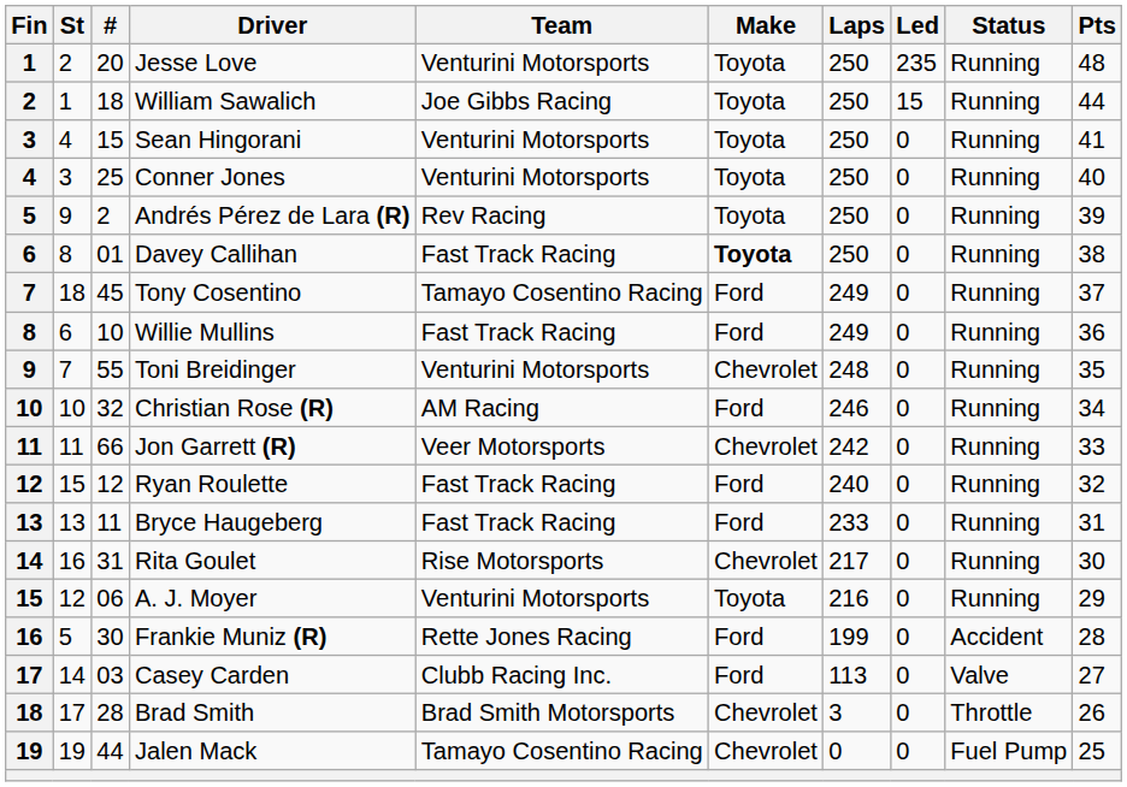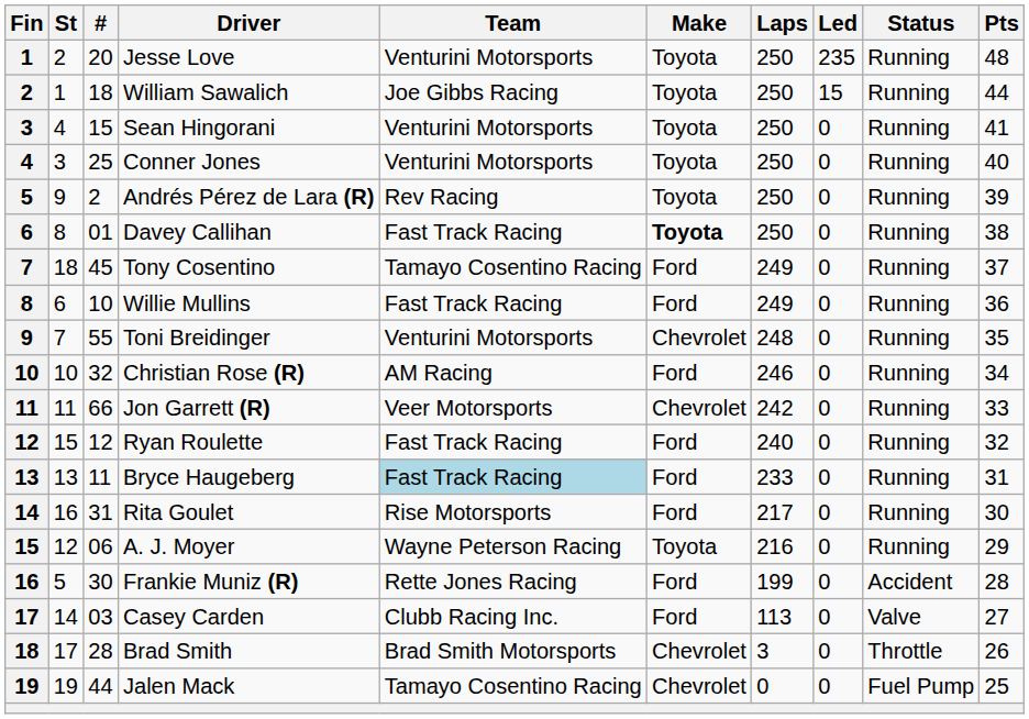 <table class="wikitable" style="font-size:95%">
 <tr>
 <th>Fin</th>
 <th>St</th>
 <th>#</th>
 <th>Driver</th>
 <th>Team</th>
 <th>Make</th>
 <th>Laps</th>
 <th>Led</th>
 <th>Status</th>
 <th>Pts</th>
 </tr>
 <tr>
 <th>1</th>
 <td>2</td>
 <td>20</td>
 <td>Jesse Love</td>
 <td>Venturini Motorsports</td>
 <td>Toyota</td>
 <td>250</td>
 <td>235</td>
 <td>Running</td>
 <td>48</td>
 </tr>
 <tr>
 <th>2</th>
 <td>1</td>
 <td>18</td>
 <td>William Sawalich</td>
 <td>Joe Gibbs Racing</td>
 <td>Toyota</td>
 <td>250</td>
 <td>15</td>
 <td>Running</td>
 <td>44</td>
 </tr>
 <tr>
 <th>3</th>
 <td>4</td>
 <td>15</td>
 <td>Sean Hingorani</td>
 <td>Venturini Motorsports</td>
 <td>Toyota</td>
 <td>250</td>
 <td>0</td>
 <td>Running</td>
 <td>41</td>
 </tr>
 <tr>
 <th>4</th>
 <td>3</td>
 <td>25</td>
 <td>Conner Jones</td>
 <td>Venturini Motorsports</td>
 <td>Toyota</td>
 <td>250</td>
 <td>0</td>
 <td>Running</td>
 <td>40</td>
 </tr>
 <tr>
 <th>5</th>
 <td>9</td>
 <td>2</td>
 <td>Andrés Pérez de Lara <strong>(R)</strong></td>
 <td>Rev Racing</td>
 <td>Toyota</td>
 <td>250</td>
 <td>0</td>
 <td>Running</td>
 <td>39</td>
 </tr>
 <tr>
 <th>6</th>
 <td>8</td>
 <td>01</td>
 <td>Davey Callihan</td>
 <td>Fast Track Racing</td>
 <td><strong>Toyota</strong></td>
 <td>250</td>
 <td>0</td>
 <td>Running</td>
 <td>38</td>
 </tr>
 <tr>
 <th>7</th>
 <td>18</td>
 <td>45</td>
 <td>Tony Cosentino</td>
 <td>Tamayo Cosentino Racing</td>
 <td>Ford</td>
 <td>249</td>
 <td>0</td>
 <td>Running</td>
 <td>37</td>
 </tr>
 <tr>
 <th>8</th>
 <td>6</td>
 <td>10</td>
 <td>Willie Mullins</td>
 <td>Fast Track Racing</td>
 <td>Ford</td>
 <td>249</td>
 <td>0</td>
 <td>Running</td>
 <td>36</td>
 </tr>
 <tr>
 <th>9</th>
 <td>7</td>
 <td>55</td>
 <td>Toni Breidinger</td>
 <td>Venturini Motorsports</td>
 <td>Chevrolet</td>
 <td>248</td>
 <td>0</td>
 <td>Running</td>
 <td>35</td>
 </tr>
 <tr>
 <th>10</th>
 <td>10</td>
 <td>32</td>
 <td>Christian Rose <strong>(R)</strong></td>
 <td>AM Racing</td>
 <td>Ford</td>
 <td>246</td>
 <td>0</td>
 <td>Running</td>
 <td>34</td>
 </tr>
 <tr>
 <th>11</th>
 <td>11</td>
 <td>66</td>
 <td>Jon Garrett <strong>(R)</strong></td>
 <td>Veer Motorsports</td>
 <td>Chevrolet</td>
 <td>242</td>
 <td>0</td>
 <td>Running</td>
 <td>33</td>
 </tr>
 <tr>
 <th>12</th>
 <td>15</td>
 <td>12</td>
 <td>Ryan Roulette</td>
 <td>Fast Track Racing</td>
 <td>Ford</td>
 <td>240</td>
 <td>0</td>
 <td>Running</td>
 <td>32</td>
 </tr>
 <tr>
 <th>13</th>
 <td>13</td>
 <td>11</td>
 <td>Bryce Haugeberg</td>
-<td>Fast Track Racing</td>
+<td style="background: lightblue;">Fast Track Racing</td>
 <td>Ford</td>
 <td>233</td>
 <td>0</td>
 <td>Running</td>
 <td>31</td>
 </tr>
 <tr>
 <th>14</th>
 <td>16</td>
 <td>31</td>
 <td>Rita Goulet</td>
 <td>Rise Motorsports</td>
-<td>Chevrolet</td>
+<td>Ford</td>
 <td>217</td>
 <td>0</td>
 <td>Running</td>
 <td>30</td>
 </tr>
 <tr>
 <th>15</th>
 <td>12</td>
 <td>06</td>
 <td>A. J. Moyer</td>
-<td>Venturini Motorsports</td>
+<td>Wayne Peterson Racing</td>
 <td>Toyota</td>
 <td>216</td>
 <td>0</td>
 <td>Running</td>
 <td>29</td>
 </tr>
 <tr>
 <th>16</th>
 <td>5</td>
 <td>30</td>
 <td>Frankie Muniz <strong>(R)</strong></td>
 <td>Rette Jones Racing</td>
 <td>Ford</td>
 <td>199</td>
 <td>0</td>
 <td>Accident</td>
 <td>28</td>
 </tr>
 <tr>
 <th>17</th>
 <td>14</td>
 <td>03</td>
 <td>Casey Carden</td>
 <td>Clubb Racing Inc.</td>
 <td>Ford</td>
 <td>113</td>
 <td>0</td>
 <td>Valve</td>
 <td>27</td>
 </tr>
 <tr>
 <th>18</th>
 <td>17</td>
 <td>28</td>
 <td>Brad Smith</td>
 <td>Brad Smith Motorsports</td>
 <td>Chevrolet</td>
 <td>3</td>
 <td>0</td>
 <td>Throttle</td>
 <td>26</td>
 </tr>
 <tr>
 <th>19</th>
 <td>19</td>
 <td>44</td>
 <td>Jalen Mack</td>
 <td>Tamayo Cosentino Racing</td>
 <td>Chevrolet</td>
 <td>0</td>
 <td>0</td>
 <td>Fuel Pump</td>
 <td>25</td>
 </tr>
 <tr>
 <th colspan="10"></th>
 </tr>
 </table>
